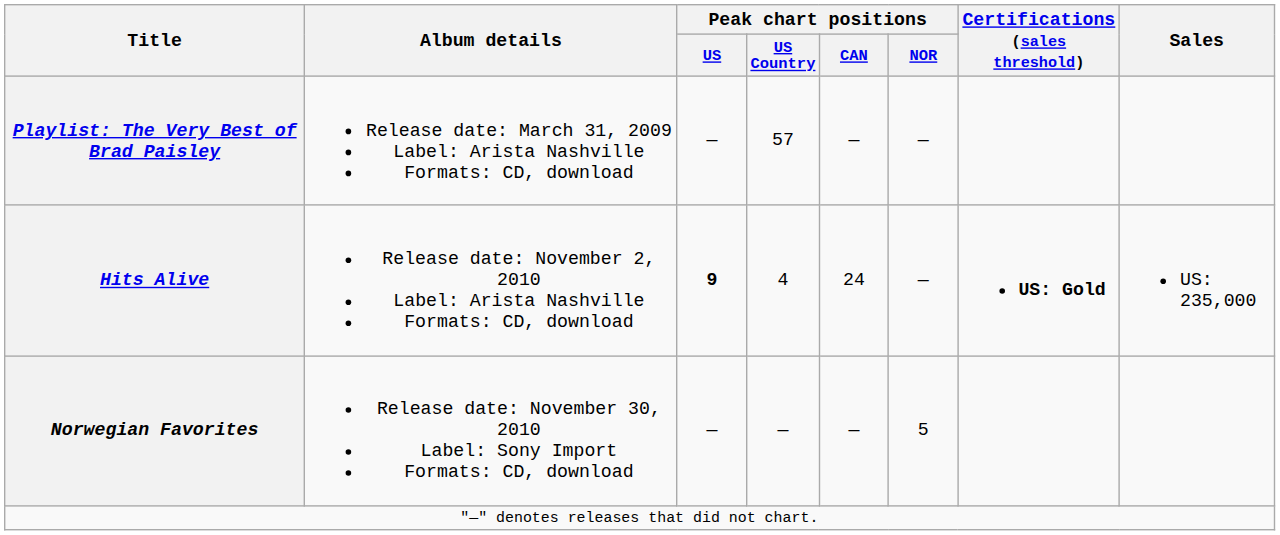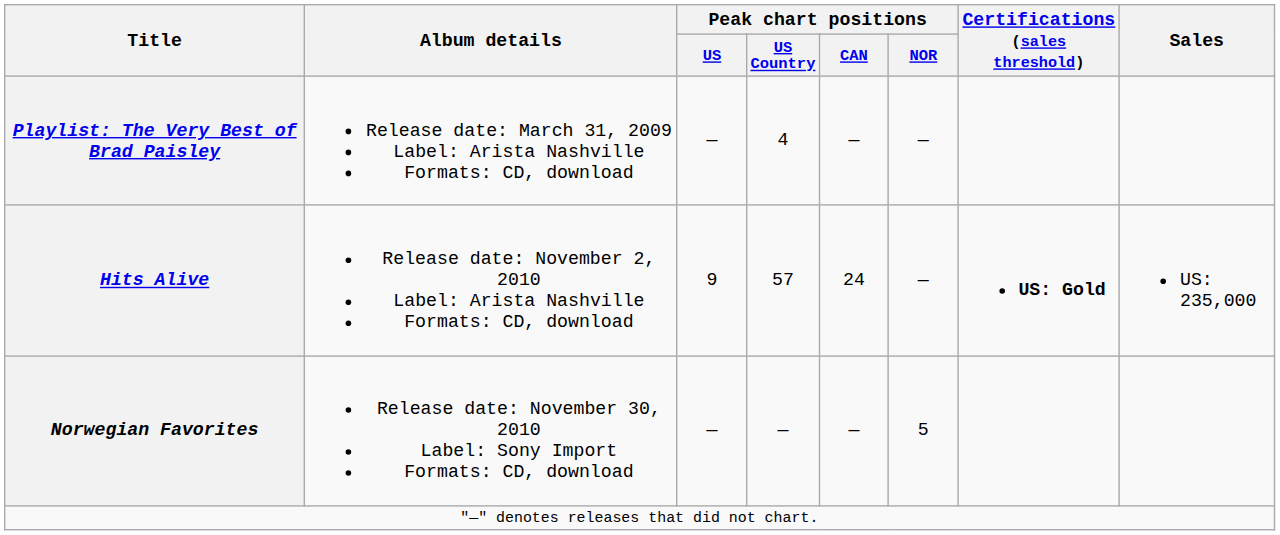 <table class="wikitable plainrowheaders" style="text-align:center;">
 <tr>
 <th scope="col" rowspan="2" style="width:16em;">Title</th>
 <th scope="col" rowspan="2" style="width:20em;">Album details</th>
 <th scope="col" colspan="4">Peak chart positions</th>
 <th scope="col" rowspan="2" style="width:8em;"><a href='#'>Certifications</a><br><small>(<a href='#'>sales threshold</a>)</small></th>
 <th scope="col" rowspan="2" style="width:8em;">Sales</th>
 </tr>
 <tr>
 <th scope="col" style="width:4em;font-size:85%;"><a href='#'>US</a><br></th>
 <th scope="col" style="width:4em;font-size:85%;"><a href='#'>US Country</a><br></th>
 <th scope="col" style="width:4em;font-size:85%;"><a href='#'>CAN</a><br></th>
 <th scope="col" style="width:4em;font-size:85%;"><a href='#'>NOR</a><br></th>
 </tr>
 <tr>
 <th scope="row"><em><a href='#'>Playlist: The Very Best of Brad Paisley</a></em></th>
 <td><br><ul><li>Release date: March 31, 2009</li><li>Label: Arista Nashville</li><li>Formats: CD, download</li></ul></td>
 <td>—</td>
-<td>57</td>
+<td>4</td>
 <td>—</td>
 <td>—</td>
 <td></td>
 <td></td>
 </tr>
 <tr>
 <th scope="row"><em><a href='#'>Hits Alive</a></em></th>
 <td><br><ul><li>Release date: November 2, 2010</li><li>Label: Arista Nashville</li><li>Formats: CD, download</li></ul></td>
-<td><strong>9</strong></td>
-<td>4</td>
+<td>9</td>
+<td>57</td>
 <td>24</td>
 <td>—</td>
 <td align="left"><strong><br><ul><li>US: Gold</li></ul></strong></td>
 <td align="left"><br><ul><li>US: 235,000</li></ul></td>
 </tr>
 <tr>
 <th scope="row"><em>Norwegian Favorites</em></th>
 <td><br><ul><li>Release date: November 30, 2010</li><li>Label: Sony Import</li><li>Formats: CD, download</li></ul></td>
 <td>—</td>
 <td>—</td>
 <td>—</td>
 <td>5</td>
 <td></td>
 <td></td>
 </tr>
 <tr>
 <td colspan="10" style="font-size:8pt">"—" denotes releases that did not chart.</td>
 </tr>
 </table>
